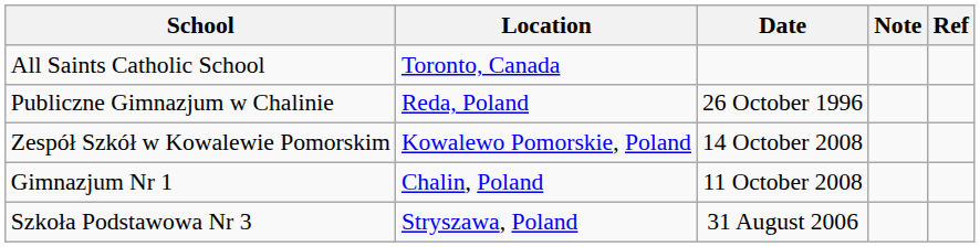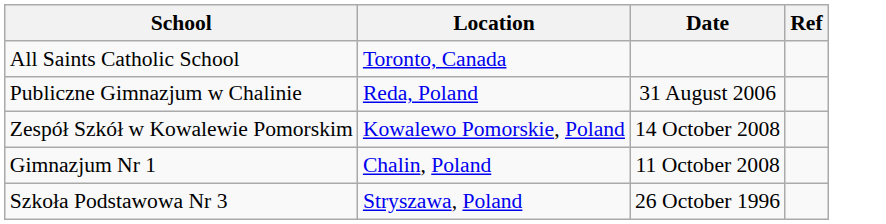 <table class="wikitable sortable" style="font-size: 90%;">
 <tr>
 <th>School</th>
 <th>Location</th>
 <th>Date</th>
-<th class="unsortable">Note</th>
 <th class="unsortable">Ref</th>
 </tr>
 <tr>
 <td>All Saints Catholic School</td>
 <td> <a href='#'>Toronto, Canada</a></td>
 <td></td>
 <td></td>
-<td></td>
 </tr>
 <tr>
 <td>Publiczne Gimnazjum w Chalinie</td>
 <td> <a href='#'>Reda, Poland</a></td>
-<td align=center>26 October 1996</td>
-<td></td>
+<td align=center>31 August 2006</td>
 <td></td>
 </tr>
 <tr>
 <td>Zespół Szkół w Kowalewie Pomorskim</td>
 <td> <a href='#'>Kowalewo Pomorskie</a>, <a href='#'>Poland</a></td>
 <td align=center>14 October 2008</td>
 <td></td>
-<td></td>
 </tr>
 <tr>
 <td>Gimnazjum Nr 1</td>
 <td> <a href='#'>Chalin</a>, <a href='#'>Poland</a></td>
 <td align=center>11 October 2008</td>
 <td></td>
-<td></td>
 </tr>
 <tr>
 <td>Szkoła Podstawowa Nr 3</td>
 <td> <a href='#'>Stryszawa</a>, <a href='#'>Poland</a></td>
-<td align=center>31 August 2006</td>
-<td></td>
+<td align=center>26 October 1996</td>
 <td></td>
 </tr>
 </table>
